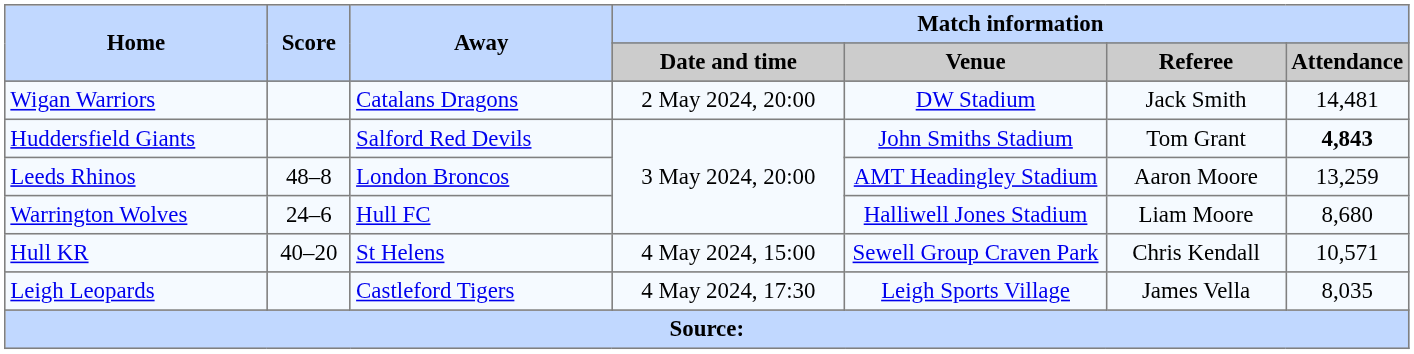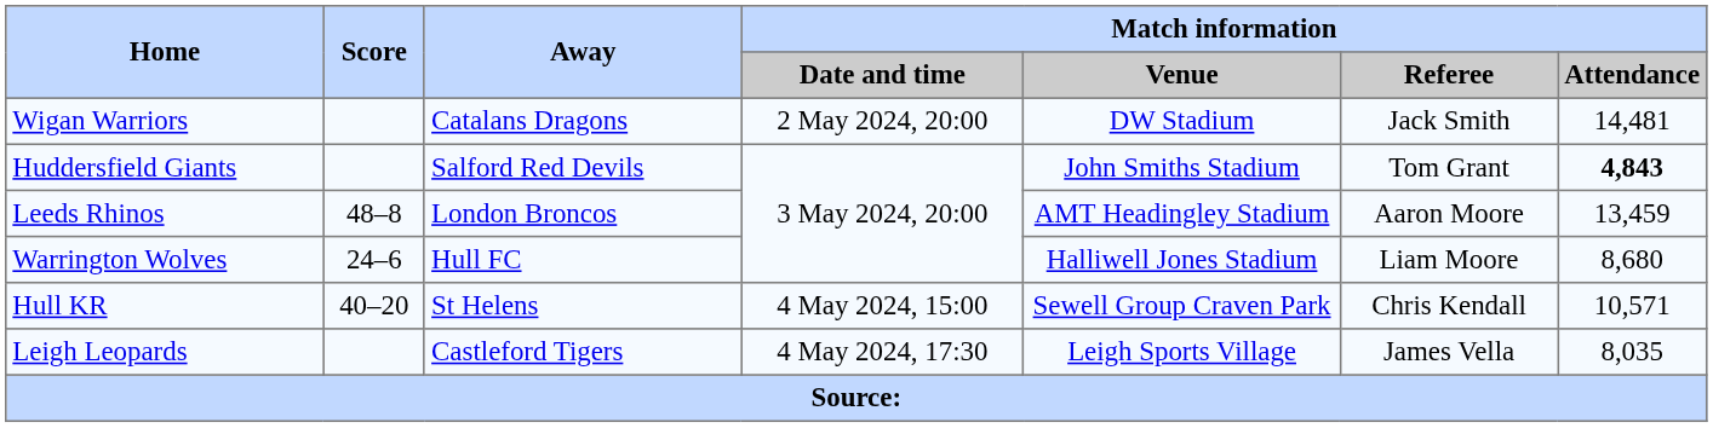 <table border=1 style="border-collapse:collapse; font-size:90%; text-align:center;" cellpadding=3 cellspacing=0 width=100%>
 <tr style="background:#C1D8ff;">
 <th scope="col" rowspan=2 width=19%>Home</th>
 <th scope="col" rowspan=2 width=6%>Score</th>
 <th scope="col" rowspan=2 width=19%>Away</th>
 <th colspan=4>Match information</th>
 </tr>
 <tr style="background:#CCCCCC;">
 <th scope="col" width=17%>Date and time</th>
 <th scope="col" width=19%>Venue</th>
 <th scope="col" width=13%>Referee</th>
 <th scope="col" width=7%>Attendance</th>
 </tr>
 <tr style="background:#F5FAFF;">
 <td style="text-align:left;"> <a href='#'>Wigan Warriors</a></td>
 <td></td>
 <td style="text-align:left;"> <a href='#'>Catalans Dragons</a></td>
 <td>2 May 2024, 20:00</td>
 <td><a href='#'>DW Stadium</a></td>
 <td>Jack Smith</td>
 <td>14,481</td>
 </tr>
 <tr style="background:#F5FAFF;">
 <td style="text-align:left;"> <a href='#'>Huddersfield Giants</a></td>
 <td></td>
 <td style="text-align:left;"> <a href='#'>Salford Red Devils</a></td>
 <td Rowspan=3>3 May 2024, 20:00</td>
 <td><a href='#'>John Smiths Stadium</a></td>
 <td>Tom Grant</td>
 <td><strong>4,843</strong></td>
 </tr>
 <tr style="background:#F5FAFF;">
 <td style="text-align:left;"> <a href='#'>Leeds Rhinos</a></td>
 <td>48–8</td>
 <td style="text-align:left;"> <a href='#'>London Broncos</a></td>
 <td><a href='#'>AMT Headingley Stadium</a></td>
 <td>Aaron Moore</td>
-<td>13,259</td>
+<td>13,459</td>
 </tr>
 <tr style="background:#F5FAFF;">
 <td style="text-align:left;"> <a href='#'>Warrington Wolves</a></td>
 <td>24–6</td>
 <td style="text-align:left;"> <a href='#'>Hull FC</a></td>
 <td><a href='#'>Halliwell Jones Stadium</a></td>
 <td>Liam Moore</td>
 <td>8,680</td>
 </tr>
 <tr style="background:#F5FAFF;">
 <td style="text-align:left;"> <a href='#'>Hull KR</a></td>
 <td>40–20</td>
 <td style="text-align:left;"> <a href='#'>St Helens</a></td>
 <td>4 May 2024, 15:00</td>
 <td><a href='#'>Sewell Group Craven Park</a></td>
 <td>Chris Kendall</td>
 <td>10,571</td>
 </tr>
 <tr style="background:#F5FAFF;">
 <td style="text-align:left;"> <a href='#'>Leigh Leopards</a></td>
 <td></td>
 <td style="text-align:left;"> <a href='#'>Castleford Tigers</a></td>
 <td>4 May 2024, 17:30</td>
 <td><a href='#'>Leigh Sports Village</a></td>
 <td>James Vella</td>
 <td>8,035</td>
 </tr>
 <tr style="background:#c1d8ff;">
 <th colspan=7>Source:</th>
 </tr>
 </table>
